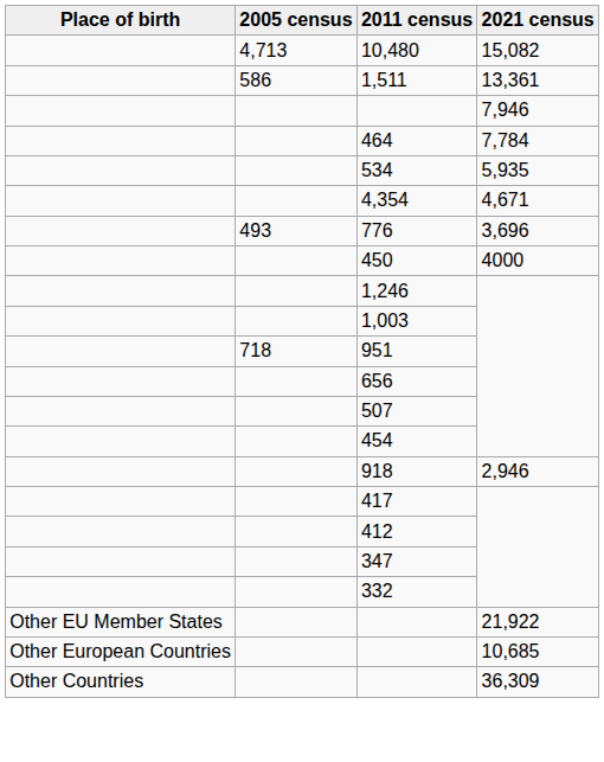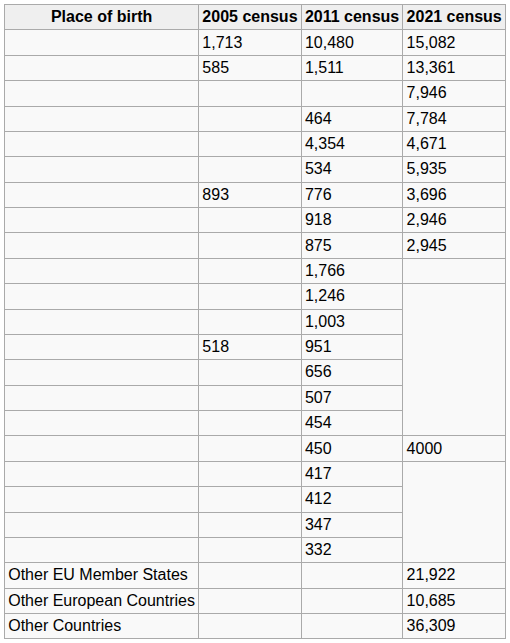 <table class="wikitable sortable">
 <tr>
 <th style="background:#efefef;">Place of birth</th>
 <th style="background:#efefef;">2005 census</th>
 <th style="background:#efefef;">2011 census</th>
 <th style="background:#efefef;">2021 census</th>
 </tr>
 <tr>
 <td></td>
-<td>4,713</td>
+<td>1,713</td>
 <td>10,480</td>
 <td>15,082</td>
 </tr>
 <tr>
 <td></td>
-<td>586</td>
+<td>585</td>
 <td>1,511</td>
 <td>13,361</td>
 </tr>
 <tr>
 <td></td>
 <td></td>
 <td></td>
 <td>7,946</td>
 </tr>
 <tr>
 <td></td>
 <td></td>
 <td>464</td>
 <td>7,784</td>
 </tr>
 <tr>
 <td></td>
 <td></td>
+<td>4,354</td>
+<td>4,671</td>
+</tr>
+<tr>
+<td></td>
+<td></td>
 <td>534</td>
 <td>5,935</td>
 </tr>
 <tr>
 <td></td>
-<td></td>
-<td>4,354</td>
-<td>4,671</td>
-</tr>
-<tr>
-<td></td>
-<td>493</td>
+<td>893</td>
 <td>776</td>
 <td>3,696</td>
 </tr>
 <tr>
 <td></td>
 <td></td>
-<td>450</td>
-<td>4000</td>
+<td>918</td>
+<td>2,946</td>
+</tr>
+<tr>
+<td></td>
+<td></td>
+<td>875</td>
+<td>2,945</td>
+</tr>
+<tr>
+<td></td>
+<td></td>
+<td>1,766</td>
+<td></td>
 </tr>
 <tr>
 <td></td>
 <td></td>
 <td>1,246</td>
 </tr>
 <tr>
 <td></td>
 <td></td>
 <td>1,003</td>
 </tr>
 <tr>
 <td></td>
-<td>718</td>
+<td>518</td>
 <td>951</td>
 </tr>
 <tr>
 <td></td>
 <td></td>
 <td>656</td>
 </tr>
 <tr>
 <td></td>
 <td></td>
 <td>507</td>
 </tr>
 <tr>
 <td></td>
 <td></td>
 <td>454</td>
 </tr>
 <tr>
 <td></td>
 <td></td>
-<td>918</td>
-<td>2,946</td>
+<td>450</td>
+<td>4000</td>
 </tr>
 <tr>
 <td></td>
 <td></td>
 <td>417</td>
 </tr>
 <tr>
 <td></td>
 <td></td>
 <td>412</td>
 </tr>
 <tr>
 <td></td>
 <td></td>
 <td>347</td>
 </tr>
 <tr>
 <td></td>
 <td></td>
 <td>332</td>
 </tr>
 <tr>
 <td>Other EU Member States</td>
 <td></td>
 <td></td>
 <td>21,922</td>
 </tr>
 <tr>
 <td>Other European Countries</td>
 <td></td>
 <td></td>
 <td>10,685</td>
 </tr>
 <tr>
 <td>Other Countries</td>
 <td></td>
 <td></td>
 <td>36,309</td>
 </tr>
 <tr>
 </tr>
 </table>
